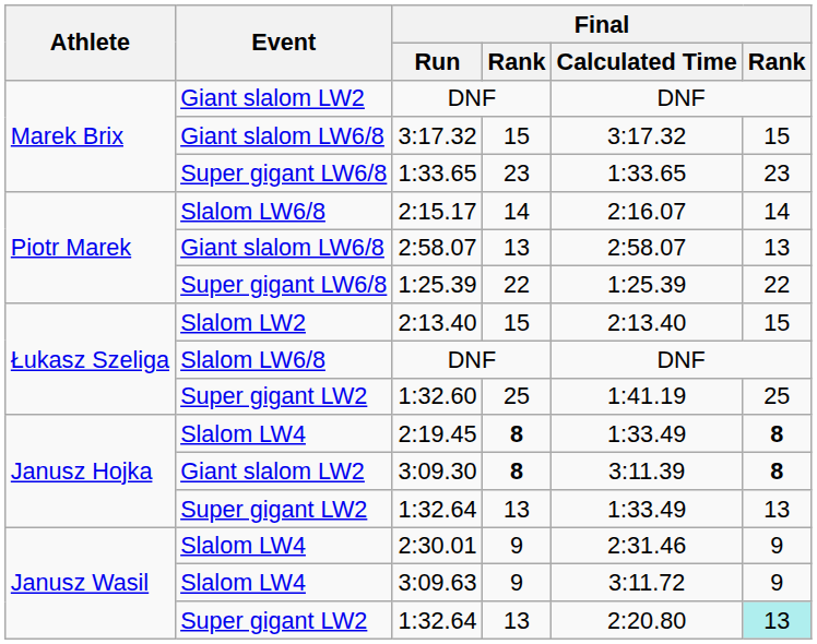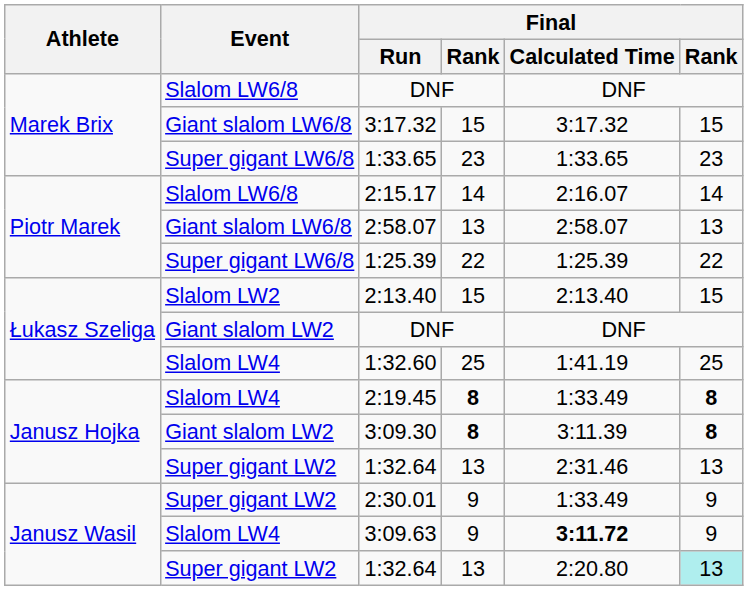 <table class="wikitable" style="font-size:90%">
 <tr>
 <th rowspan="2">Athlete</th>
 <th rowspan="2">Event</th>
 <th colspan="4">Final</th>
 </tr>
 <tr>
 <th>Run</th>
 <th>Rank</th>
 <th>Calculated Time</th>
 <th>Rank</th>
 </tr>
 <tr>
 <td rowspan=3><a href='#'>Marek Brix</a></td>
-<td><a href='#'>Giant slalom LW2</a></td>
+<td><a href='#'>Slalom LW6/8</a></td>
 <td align="center" colspan=2>DNF</td>
 <td align="center" colspan=2>DNF</td>
 </tr>
 <tr>
 <td><a href='#'>Giant slalom LW6/8</a></td>
 <td align="center">3:17.32</td>
 <td align="center">15</td>
 <td align="center">3:17.32</td>
 <td align="center">15</td>
 </tr>
 <tr>
 <td><a href='#'>Super gigant LW6/8</a></td>
 <td align="center">1:33.65</td>
 <td align="center">23</td>
 <td align="center">1:33.65</td>
 <td align="center">23</td>
 </tr>
 <tr>
 <td rowspan=3><a href='#'>Piotr Marek</a></td>
 <td><a href='#'>Slalom LW6/8</a></td>
 <td align="center">2:15.17</td>
 <td align="center">14</td>
 <td align="center">2:16.07</td>
 <td align="center">14</td>
 </tr>
 <tr>
 <td><a href='#'>Giant slalom LW6/8</a></td>
 <td align="center">2:58.07</td>
 <td align="center">13</td>
 <td align="center">2:58.07</td>
 <td align="center">13</td>
 </tr>
 <tr>
 <td><a href='#'>Super gigant LW6/8</a></td>
 <td align="center">1:25.39</td>
 <td align="center">22</td>
 <td align="center">1:25.39</td>
 <td align="center">22</td>
 </tr>
 <tr>
 <td rowspan=3><a href='#'>Łukasz Szeliga</a></td>
 <td><a href='#'>Slalom LW2</a></td>
 <td align="center">2:13.40</td>
 <td align="center">15</td>
 <td align="center">2:13.40</td>
 <td align="center">15</td>
 </tr>
 <tr>
-<td><a href='#'>Slalom LW6/8</a></td>
+<td><a href='#'>Giant slalom LW2</a></td>
 <td align="center" colspan=2>DNF</td>
 <td align="center" colspan=2>DNF</td>
 </tr>
 <tr>
-<td><a href='#'>Super gigant LW2</a></td>
+<td><a href='#'>Slalom LW4</a></td>
 <td align="center">1:32.60</td>
 <td align="center">25</td>
 <td align="center">1:41.19</td>
 <td align="center">25</td>
 </tr>
 <tr>
 <td rowspan=3><a href='#'>Janusz Hojka</a></td>
 <td><a href='#'>Slalom LW4</a></td>
 <td align="center">2:19.45</td>
 <td align="center"><strong>8</strong></td>
 <td align="center">1:33.49</td>
 <td align="center"><strong>8</strong></td>
 </tr>
 <tr>
 <td><a href='#'>Giant slalom LW2</a></td>
 <td align="center">3:09.30</td>
 <td align="center"><strong>8</strong></td>
 <td align="center">3:11.39</td>
 <td align="center"><strong>8</strong></td>
 </tr>
 <tr>
 <td><a href='#'>Super gigant LW2</a></td>
 <td align="center">1:32.64</td>
 <td align="center">13</td>
-<td align="center">1:33.49</td>
+<td align="center">2:31.46</td>
 <td align="center">13</td>
 </tr>
 <tr>
 <td rowspan=3><a href='#'>Janusz Wasil</a></td>
-<td><a href='#'>Slalom LW4</a></td>
+<td><a href='#'>Super gigant LW2</a></td>
 <td align="center">2:30.01</td>
 <td align="center">9</td>
-<td align="center">2:31.46</td>
+<td align="center">1:33.49</td>
 <td align="center">9</td>
 </tr>
 <tr>
 <td><a href='#'>Slalom LW4</a></td>
 <td align="center">3:09.63</td>
 <td align="center">9</td>
-<td align="center">3:11.72</td>
+<td align="center"><strong>3:11.72</strong></td>
 <td align="center">9</td>
 </tr>
 <tr>
 <td><a href='#'>Super gigant LW2</a></td>
 <td align="center">1:32.64</td>
 <td align="center">13</td>
 <td align="center">2:20.80</td>
 <td align="center" style="background: paleturquoise;">13</td>
 </tr>
 </table>
